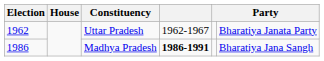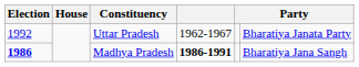 <table class="wikitable">
 <tr>
 <th>Election</th>
 <th>House</th>
 <th>Constituency</th>
 <th></th>
 <th colspan="2">Party</th>
 </tr>
 <tr>
-<td><a href='#'>1962</a></td>
+<td><a href='#'>1992</a></td>
 <td rowspan="2"></td>
 <td><a href='#'>Uttar Pradesh</a></td>
 <td>1962-1967</td>
 <td bgcolor=></td>
 <td><a href='#'>Bharatiya Janata Party</a></td>
 </tr>
 <tr>
-<td><a href='#'>1986</a></td>
+<td><strong><a href='#'>1986</a></strong></td>
 <td><a href='#'>Madhya Pradesh</a></td>
 <td><strong>1986-1991</strong></td>
 <td bgcolor=></td>
 <td><a href='#'>Bharatiya Jana Sangh</a></td>
 </tr>
 </table>
